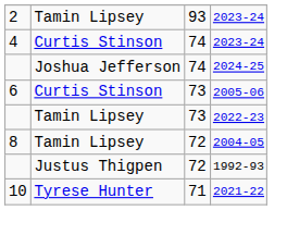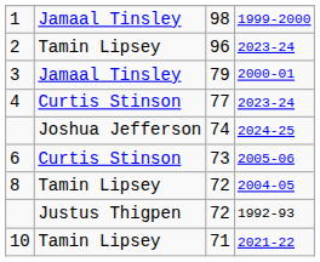 <table class="wikitable">
 <tr>
 </tr>
 <tr>
+<td>1</td>
+<td><a href='#'>Jamaal Tinsley</a></td>
+<td>98</td>
+<td style="font-size:80%;"><a href='#'>1999-2000</a></td>
+</tr>
+<tr>
 <td>2</td>
 <td>Tamin Lipsey</td>
-<td>93</td>
+<td>96</td>
 <td style="font-size:80%;"><a href='#'>2023-24</a></td>
+</tr>
+<tr>
+<td>3</td>
+<td><a href='#'>Jamaal Tinsley</a></td>
+<td>79</td>
+<td style="font-size:80%;"><a href='#'>2000-01</a></td>
 </tr>
 <tr>
 <td>4</td>
 <td><a href='#'>Curtis Stinson</a></td>
-<td>74</td>
+<td>77</td>
 <td style="font-size:80%;"><a href='#'>2023-24</a></td>
 </tr>
 <tr>
 <td></td>
 <td>Joshua Jefferson</td>
 <td>74</td>
 <td style="font-size:80%;"><a href='#'>2024-25</a></td>
 </tr>
 <tr>
 <td>6</td>
 <td><a href='#'>Curtis Stinson</a></td>
 <td>73</td>
 <td style="font-size:80%;"><a href='#'>2005-06</a></td>
 </tr>
 <tr>
-<td></td>
-<td>Tamin Lipsey</td>
-<td>73</td>
-<td style="font-size:80%;"><a href='#'>2022-23</a></td>
-</tr>
-<tr>
 <td>8</td>
 <td>Tamin Lipsey</td>
 <td>72</td>
 <td style="font-size:80%;"><a href='#'>2004-05</a></td>
 </tr>
 <tr>
 <td></td>
 <td>Justus Thigpen</td>
 <td>72</td>
 <td style="font-size:80%;">1992-93</td>
 </tr>
 <tr>
 <td>10</td>
-<td><a href='#'>Tyrese Hunter</a></td>
+<td>Tamin Lipsey</td>
 <td>71</td>
 <td style="font-size:80%;"><a href='#'>2021-22</a></td>
 </tr>
 </table>
